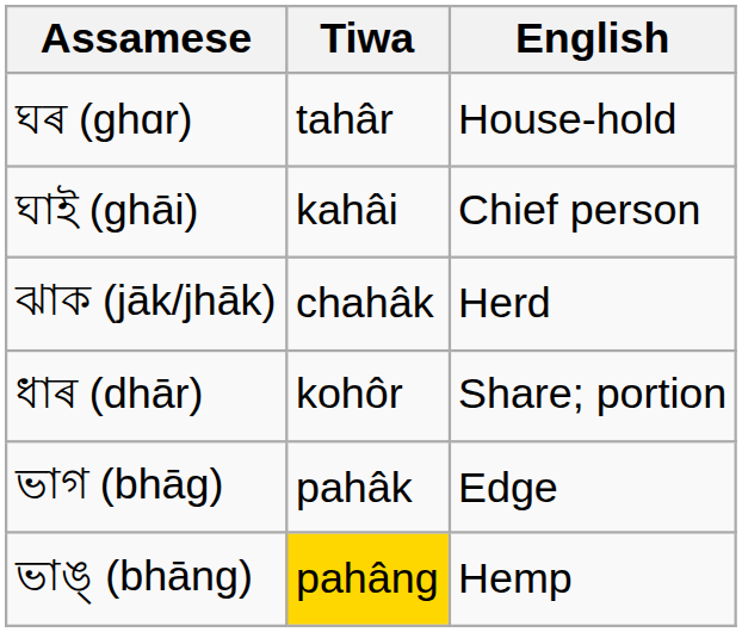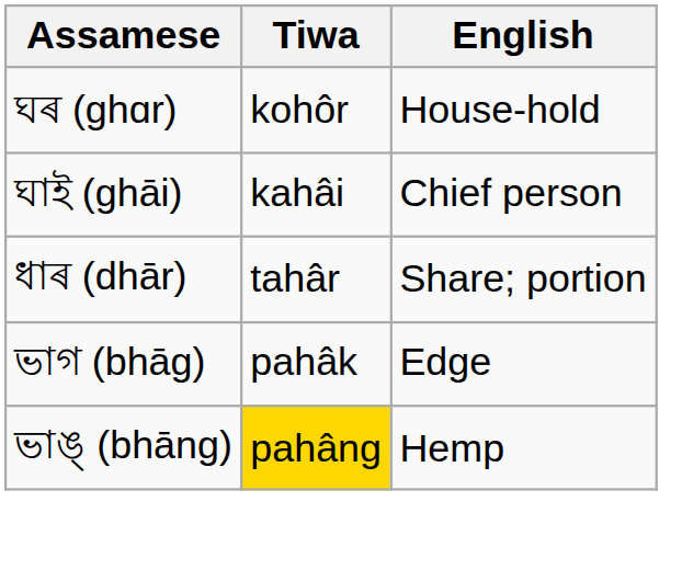 <table class="wikitable">
 <tr>
 <th>Assamese</th>
 <th>Tiwa</th>
 <th>English</th>
 </tr>
 <tr>
 <td>ঘৰ (ghɑr)</td>
-<td>tahâr</td>
+<td>kohôr</td>
 <td>House-hold</td>
 </tr>
 <tr>
 <td>ঘাই (ghāi)</td>
 <td>kahâi</td>
 <td>Chief person</td>
 </tr>
 <tr>
-<td>ঝাক (jāk/jhāk)</td>
-<td>chahâk</td>
-<td>Herd</td>
-</tr>
-<tr>
 <td>ধাৰ (dhār)</td>
-<td>kohôr</td>
+<td>tahâr</td>
 <td>Share; portion</td>
 </tr>
 <tr>
 <td>ভাগ (bhāg)</td>
 <td>pahâk</td>
 <td>Edge</td>
 </tr>
 <tr>
 <td>ভাঙ্ (bhāng)</td>
 <td style="background: gold;">pahâng</td>
 <td>Hemp</td>
 </tr>
 </table>
